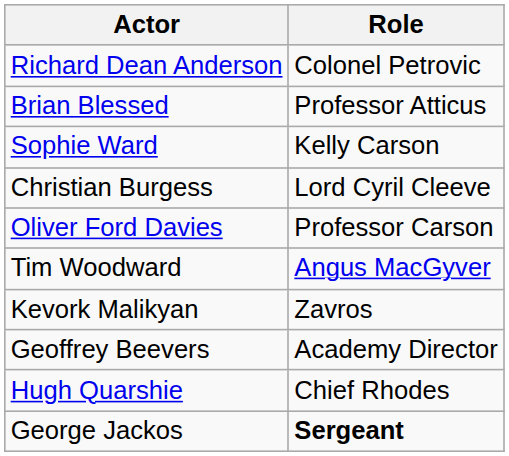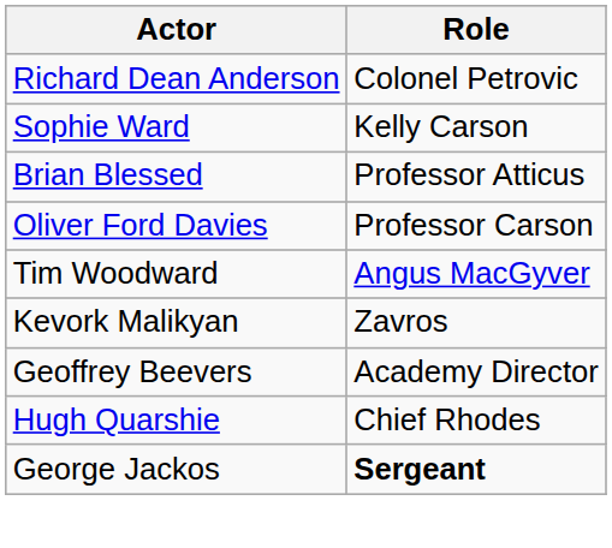 <table class="wikitable">
 <tr>
 <th>Actor</th>
 <th>Role</th>
 </tr>
 <tr>
 <td><a href='#'>Richard Dean Anderson</a></td>
 <td>Colonel Petrovic</td>
 </tr>
 <tr>
-<td><a href='#'>Brian Blessed</a></td>
-<td>Professor Atticus</td>
-</tr>
-<tr>
 <td><a href='#'>Sophie Ward</a></td>
 <td>Kelly Carson</td>
 </tr>
 <tr>
-<td>Christian Burgess</td>
-<td>Lord Cyril Cleeve</td>
+<td><a href='#'>Brian Blessed</a></td>
+<td>Professor Atticus</td>
 </tr>
 <tr>
 <td><a href='#'>Oliver Ford Davies</a></td>
 <td>Professor Carson</td>
 </tr>
 <tr>
 <td>Tim Woodward</td>
 <td><a href='#'>Angus MacGyver</a></td>
 </tr>
 <tr>
 <td>Kevork Malikyan</td>
 <td>Zavros</td>
 </tr>
 <tr>
 <td>Geoffrey Beevers</td>
 <td>Academy Director</td>
 </tr>
 <tr>
 <td><a href='#'>Hugh Quarshie</a></td>
 <td>Chief Rhodes</td>
 </tr>
 <tr>
 <td>George Jackos</td>
 <td><strong>Sergeant</strong></td>
 </tr>
 </table>
